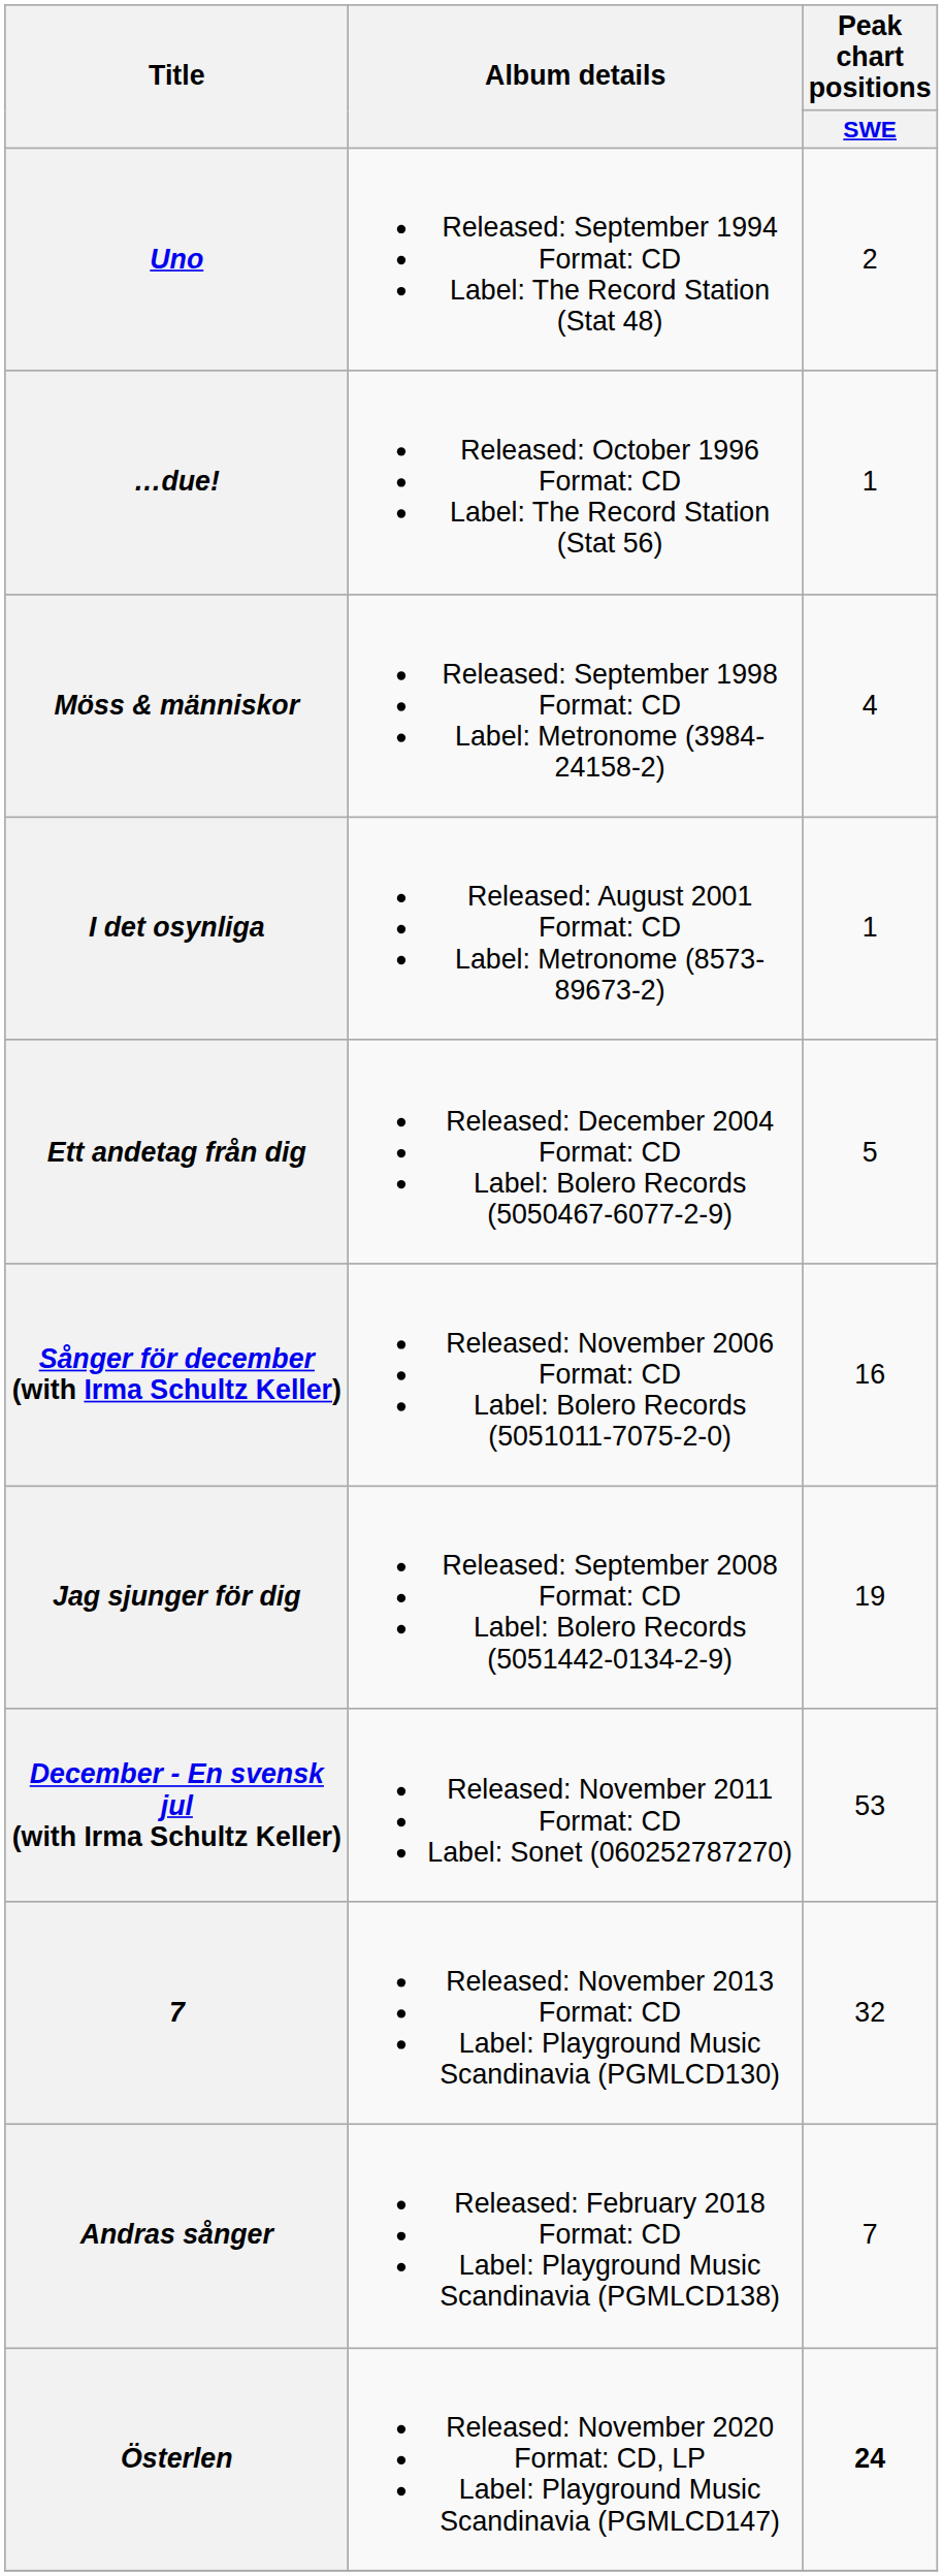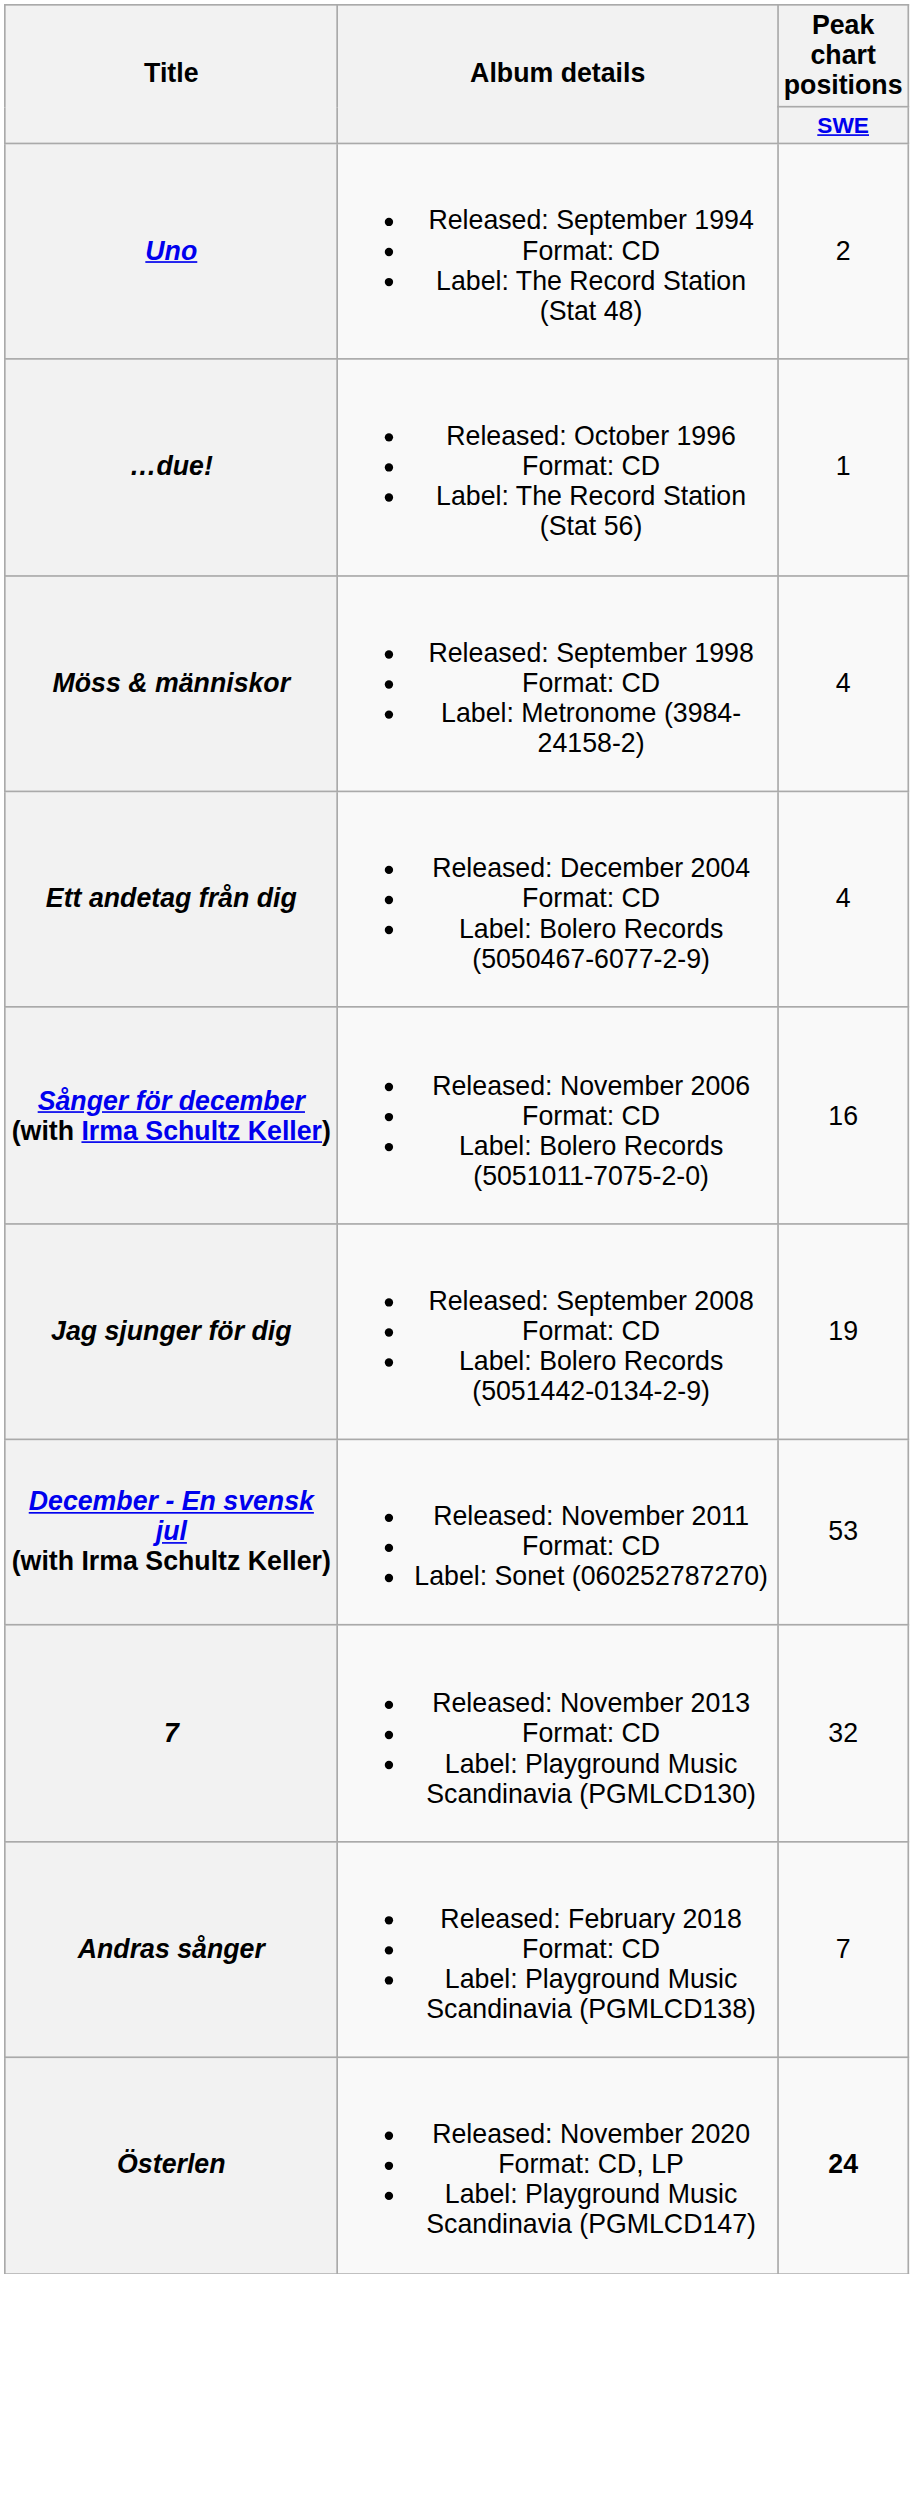 <table class="wikitable plainrowheaders" style="text-align:center;" border="1">
 <tr>
 <th scope="col" rowspan="2" style="width:12em;">Title</th>
 <th scope="col" rowspan="2" style="width:16em;">Album details</th>
 <th scope="col" colspan="1">Peak chart<br>positions</th>
 </tr>
 <tr>
 <th scope="col" style="width:3em; font-size:85%"><a href='#'>SWE</a><br></th>
 </tr>
 <tr>
 <th scope="row"><em><a href='#'>Uno</a></em></th>
 <td><br><ul><li>Released: September 1994</li><li>Format: CD</li><li>Label: The Record Station (Stat 48)</li></ul></td>
 <td>2</td>
 </tr>
 <tr>
 <th scope="row"><em>…due!</em></th>
 <td><br><ul><li>Released: October 1996</li><li>Format: CD</li><li>Label: The Record Station (Stat 56)</li></ul></td>
 <td>1</td>
 </tr>
 <tr>
 <th scope="row"><em>Möss & människor</em></th>
 <td><br><ul><li>Released: September 1998</li><li>Format: CD</li><li>Label: Metronome (3984-24158-2)</li></ul></td>
 <td>4</td>
 </tr>
 <tr>
-<th scope="row"><em>I det osynliga</em></th>
-<td><br><ul><li>Released: August 2001</li><li>Format: CD</li><li>Label: Metronome (8573-89673-2)</li></ul></td>
-<td>1</td>
-</tr>
-<tr>
 <th scope="row"><em>Ett andetag från dig</em></th>
 <td><br><ul><li>Released: December 2004</li><li>Format: CD</li><li>Label: Bolero Records (5050467-6077-2-9)</li></ul></td>
-<td>5</td>
+<td>4</td>
 </tr>
 <tr>
 <th scope="row"><em><a href='#'>Sånger för december</a></em> <br> (with <a href='#'>Irma Schultz Keller</a>)</th>
 <td><br><ul><li>Released: November 2006</li><li>Format: CD</li><li>Label: Bolero Records (5051011-7075-2-0)</li></ul></td>
 <td>16</td>
 </tr>
 <tr>
 <th scope="row"><em>Jag sjunger för dig</em></th>
 <td><br><ul><li>Released: September 2008</li><li>Format: CD</li><li>Label: Bolero Records (5051442-0134-2-9)</li></ul></td>
 <td>19</td>
 </tr>
 <tr>
 <th scope="row"><em><a href='#'>December - En svensk jul</a></em> <br> (with Irma Schultz Keller)</th>
 <td><br><ul><li>Released: November 2011</li><li>Format: CD</li><li>Label: Sonet (060252787270)</li></ul></td>
 <td>53</td>
 </tr>
 <tr>
 <th scope="row"><em>7</em></th>
 <td><br><ul><li>Released: November 2013</li><li>Format: CD</li><li>Label: Playground Music Scandinavia (PGMLCD130)</li></ul></td>
 <td>32</td>
 </tr>
 <tr>
 <th scope="row"><em>Andras sånger</em></th>
 <td><br><ul><li>Released: February 2018</li><li>Format: CD</li><li>Label: Playground Music Scandinavia (PGMLCD138)</li></ul></td>
 <td>7</td>
 </tr>
 <tr>
 <th scope="row"><em>Österlen</em></th>
 <td><br><ul><li>Released: November 2020</li><li>Format: CD, LP</li><li>Label: Playground Music Scandinavia (PGMLCD147)</li></ul></td>
 <td><strong>24</strong></td>
 </tr>
 <tr>
 </tr>
 </table>
